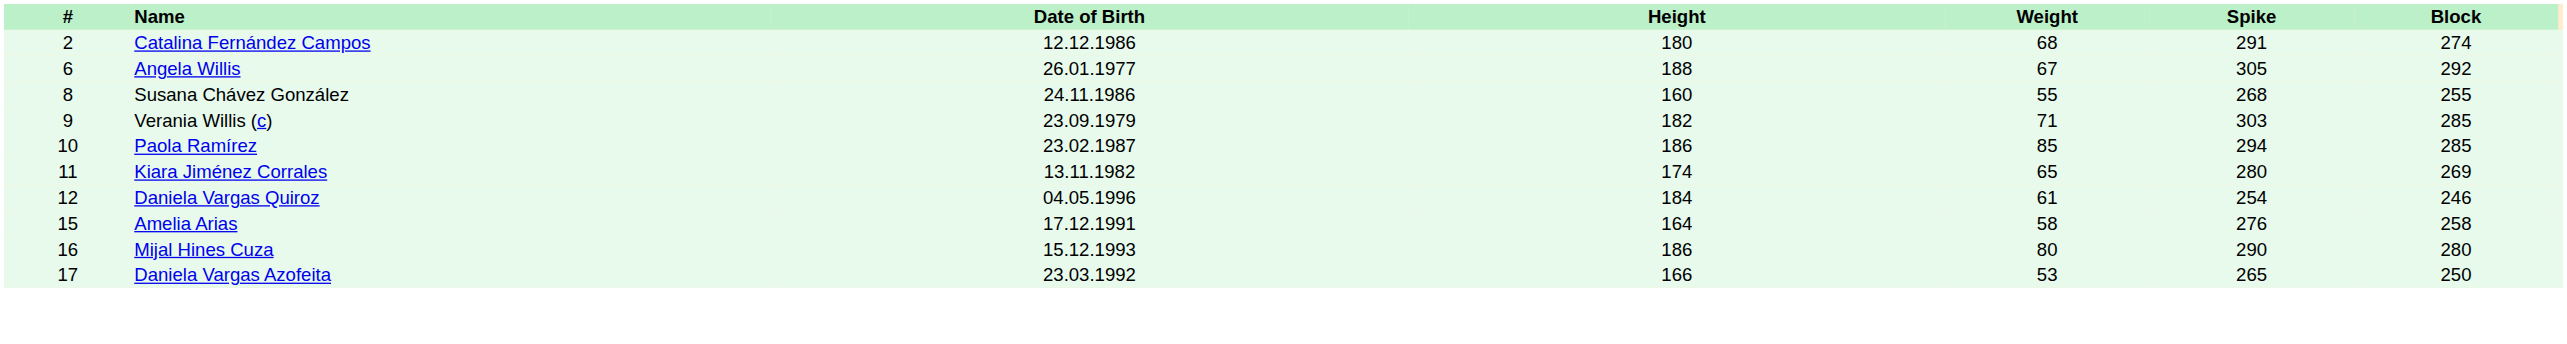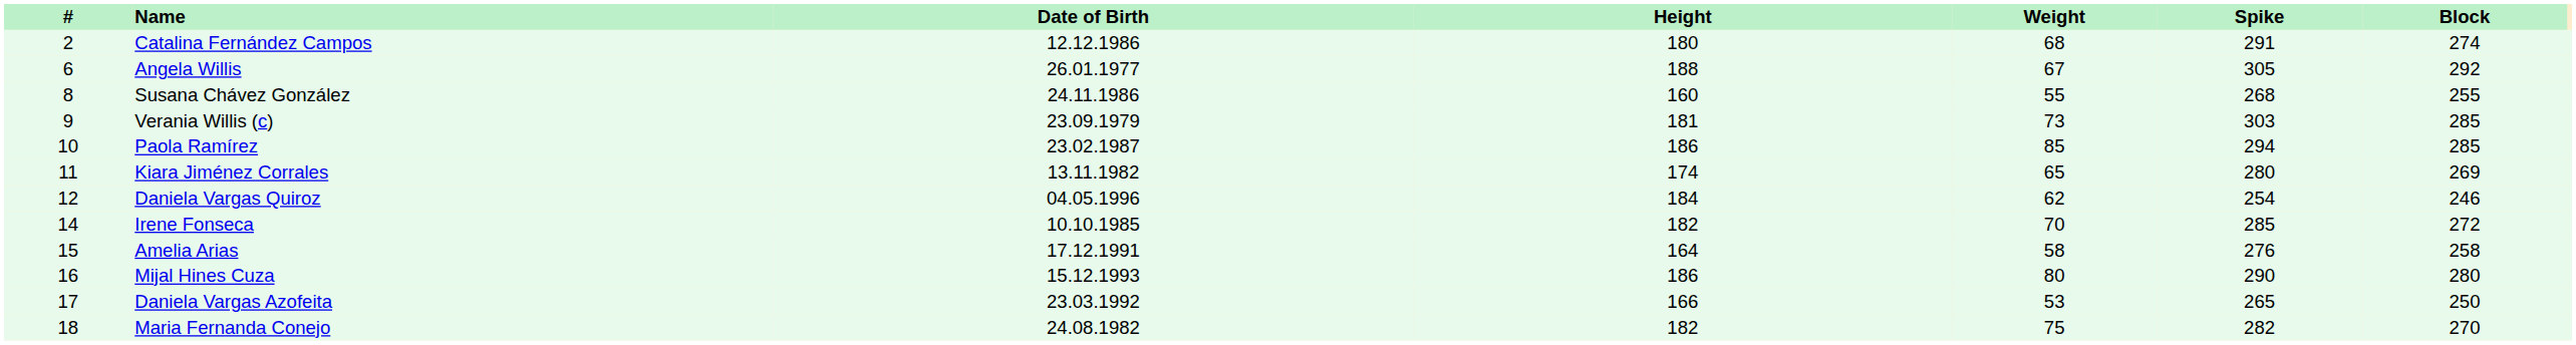 <table border=0 cellpadding=2 cellspacing=0  |- bgcolor=#FFECCE style="text-align:center; font-size:90%;" width=100%>
 <tr bgcolor=#BBF0C9>
 <th width=5%>#</th>
 <th width=25% align=left>Name</th>
 <th width=25%>Date of Birth</th>
 <th width=21%>Height</th>
 <th width=8%>Weight</th>
 <th width=8%>Spike</th>
 <th width=8%>Block</th>
 </tr>
 <tr bgcolor=#E7FAEC>
 <td>2</td>
 <td align=left><a href='#'>Catalina Fernández Campos</a></td>
 <td>12.12.1986</td>
 <td>180</td>
 <td>68</td>
 <td>291</td>
 <td>274</td>
 <td></td>
 </tr>
 <tr bgcolor=#E7FAEC>
 <td>6</td>
 <td align=left><a href='#'>Angela Willis</a></td>
 <td>26.01.1977</td>
 <td>188</td>
 <td>67</td>
 <td>305</td>
 <td>292</td>
 <td></td>
 </tr>
 <tr bgcolor=#E7FAEC>
 <td>8</td>
 <td align=left>Susana Chávez González</td>
 <td>24.11.1986</td>
 <td>160</td>
 <td>55</td>
 <td>268</td>
 <td>255</td>
 <td></td>
 </tr>
 <tr bgcolor=#E7FAEC>
 <td>9</td>
 <td align=left>Verania Willis (<a href='#'>c</a>)</td>
 <td>23.09.1979</td>
-<td>182</td>
-<td>71</td>
+<td>181</td>
+<td>73</td>
 <td>303</td>
 <td>285</td>
 <td></td>
 </tr>
 <tr bgcolor=#E7FAEC>
 <td>10</td>
 <td align=left><a href='#'>Paola Ramírez</a></td>
 <td>23.02.1987</td>
 <td>186</td>
 <td>85</td>
 <td>294</td>
 <td>285</td>
 <td></td>
 </tr>
 <tr bgcolor=#E7FAEC>
 <td>11</td>
 <td align=left><a href='#'>Kiara Jiménez Corrales</a></td>
 <td>13.11.1982</td>
 <td>174</td>
 <td>65</td>
 <td>280</td>
 <td>269</td>
 <td></td>
 </tr>
 <tr bgcolor=#E7FAEC>
 <td>12</td>
 <td align=left><a href='#'>Daniela Vargas Quiroz</a></td>
 <td>04.05.1996</td>
 <td>184</td>
-<td>61</td>
+<td>62</td>
 <td>254</td>
 <td>246</td>
+<td></td>
+</tr>
+<tr bgcolor=#E7FAEC>
+<td>14</td>
+<td align=left><a href='#'>Irene Fonseca</a></td>
+<td>10.10.1985</td>
+<td>182</td>
+<td>70</td>
+<td>285</td>
+<td>272</td>
 <td></td>
 </tr>
 <tr bgcolor=#E7FAEC>
 <td>15</td>
 <td align=left><a href='#'>Amelia Arias</a></td>
 <td>17.12.1991</td>
 <td>164</td>
 <td>58</td>
 <td>276</td>
 <td>258</td>
 <td></td>
 </tr>
 <tr bgcolor=#E7FAEC>
 <td>16</td>
 <td align=left><a href='#'>Mijal Hines Cuza</a></td>
 <td>15.12.1993</td>
 <td>186</td>
 <td>80</td>
 <td>290</td>
 <td>280</td>
 <td></td>
 </tr>
 <tr bgcolor=#E7FAEC>
 <td>17</td>
 <td align=left><a href='#'>Daniela Vargas Azofeita</a></td>
 <td>23.03.1992</td>
 <td>166</td>
 <td>53</td>
 <td>265</td>
 <td>250</td>
 <td></td>
 </tr>
+<tr bgcolor=#E7FAEC>
+<td>18</td>
+<td align=left><a href='#'>Maria Fernanda Conejo</a></td>
+<td>24.08.1982</td>
+<td>182</td>
+<td>75</td>
+<td>282</td>
+<td>270</td>
+<td></td>
+</tr>
 </table>
